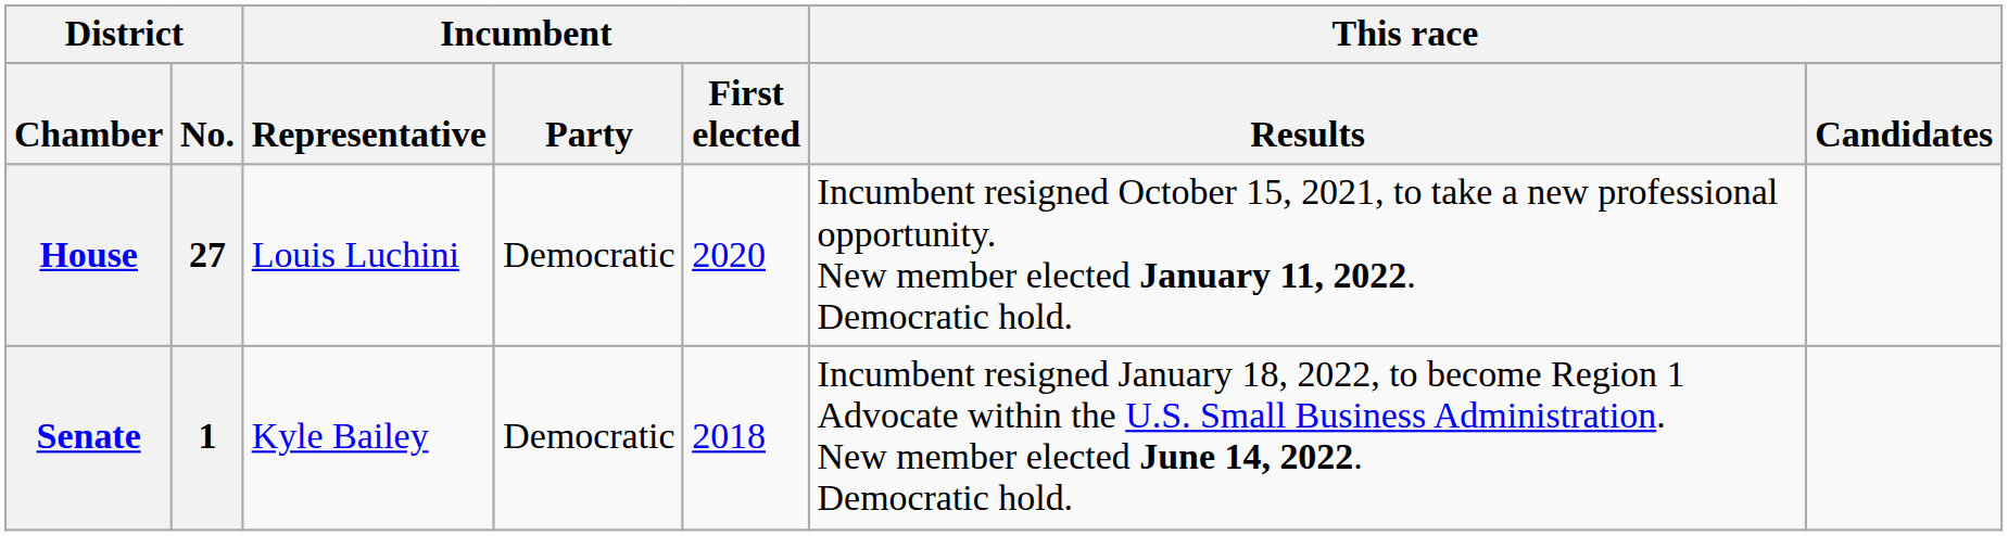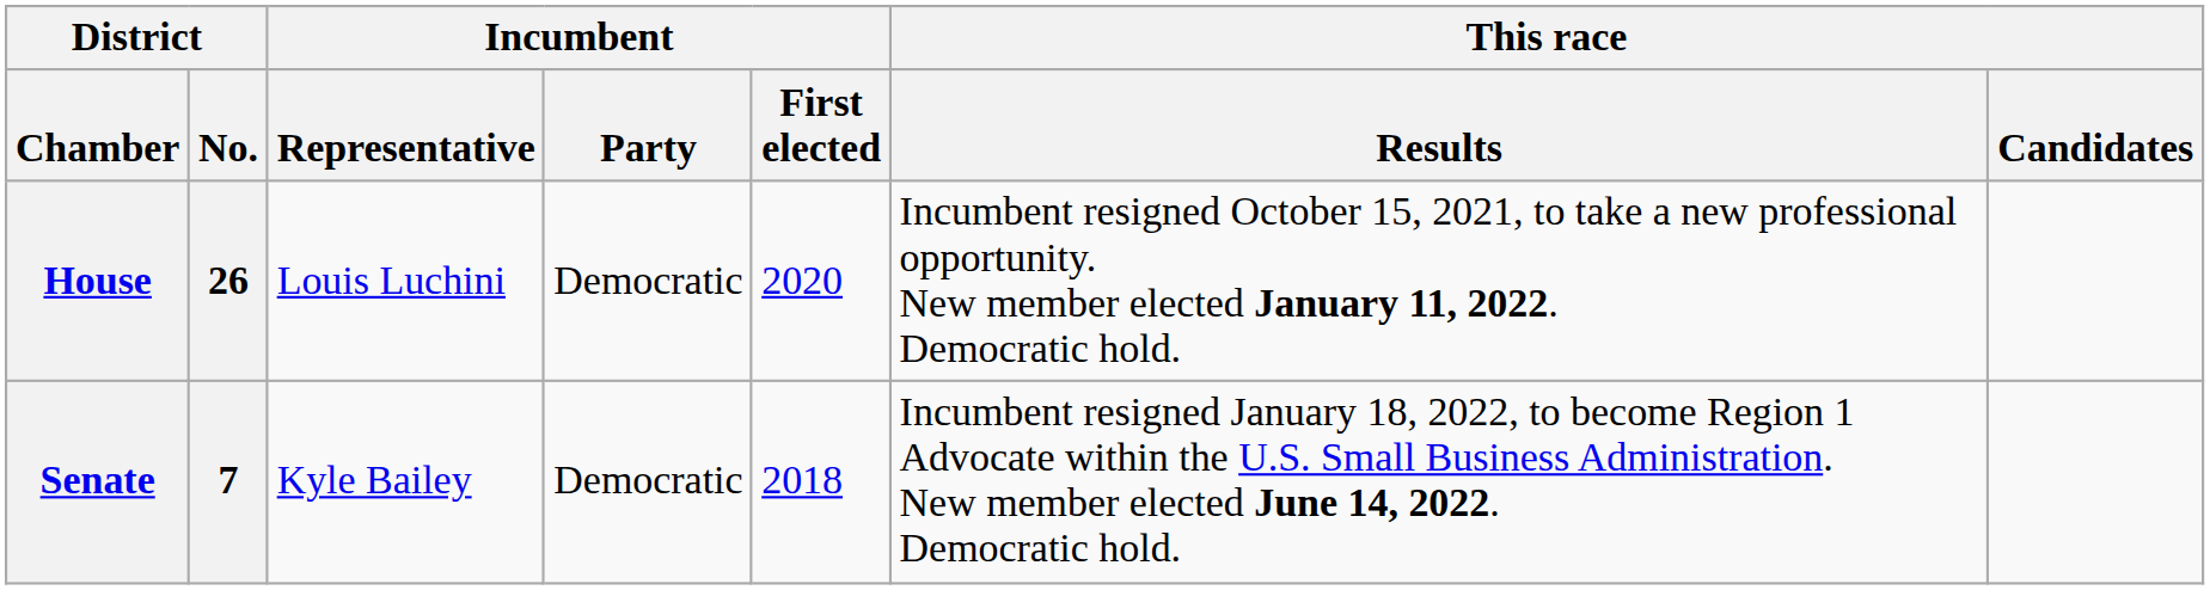 <table class="wikitable sortable">
 <tr valign=bottom>
 <th colspan="2">District</th>
 <th colspan="3">Incumbent</th>
 <th colspan="2">This race</th>
 </tr>
 <tr valign=bottom>
 <th>Chamber</th>
 <th>No.</th>
 <th>Representative</th>
 <th>Party</th>
 <th>First<br>elected</th>
 <th>Results</th>
 <th>Candidates</th>
 </tr>
 <tr>
 <th><a href='#'>House</a></th>
-<th>27</th>
+<th>26</th>
 <td><a href='#'>Louis Luchini</a></td>
 <td>Democratic</td>
 <td><a href='#'>2020</a></td>
 <td data-sort-value=4/6/2021 >Incumbent resigned October 15, 2021, to take a new professional opportunity.<br>New member elected <strong>January 11, 2022</strong>.<br>Democratic hold.</td>
 <td nowrap></td>
 </tr>
 <tr>
 <th><a href='#'>Senate</a></th>
-<th>1</th>
+<th>7</th>
 <td><a href='#'>Kyle Bailey</a></td>
 <td>Democratic</td>
 <td><a href='#'>2018</a></td>
 <td data-sort-value=4/6/2021 >Incumbent resigned January 18, 2022, to become Region 1 Advocate within the <a href='#'>U.S. Small Business Administration</a>.<br>New member elected <strong>June 14, 2022</strong>.<br>Democratic hold.</td>
 <td nowrap></td>
 </tr>
 </table>
